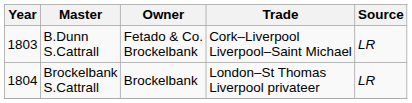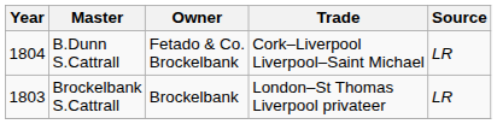 <table class="sortable wikitable">
 <tr>
 <th>Year</th>
 <th>Master</th>
 <th>Owner</th>
 <th>Trade</th>
 <th>Source</th>
 </tr>
 <tr>
-<td>1803</td>
+<td>1804</td>
 <td>B.Dunn<br>S.Cattrall</td>
 <td>Fetado & Co.<br>Brockelbank</td>
 <td>Cork–Liverpool<br>Liverpool–Saint Michael</td>
 <td><em>LR</em></td>
 </tr>
 <tr>
-<td>1804</td>
+<td>1803</td>
 <td>Brockelbank<br>S.Cattrall</td>
 <td>Brockelbank</td>
 <td>London–St Thomas<br>Liverpool privateer</td>
 <td><em>LR</em></td>
 </tr>
 <tr>
 </tr>
 </table>
